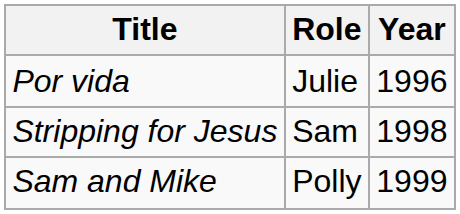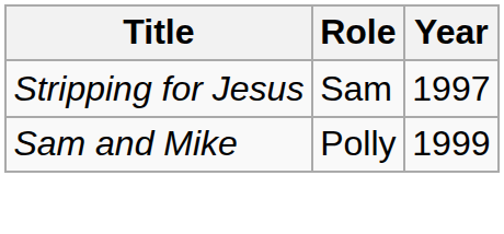 <table class="wikitable sortable">
 <tr>
 <th>Title</th>
 <th>Role</th>
 <th>Year</th>
 </tr>
 <tr>
-<td><em>Por vida</em></td>
-<td>Julie</td>
-<td>1996</td>
-</tr>
-<tr>
 <td><em>Stripping for Jesus</em></td>
 <td>Sam</td>
-<td>1998</td>
+<td>1997</td>
 </tr>
 <tr>
 <td><em>Sam and Mike</em></td>
 <td>Polly</td>
 <td>1999</td>
 </tr>
 </table>
